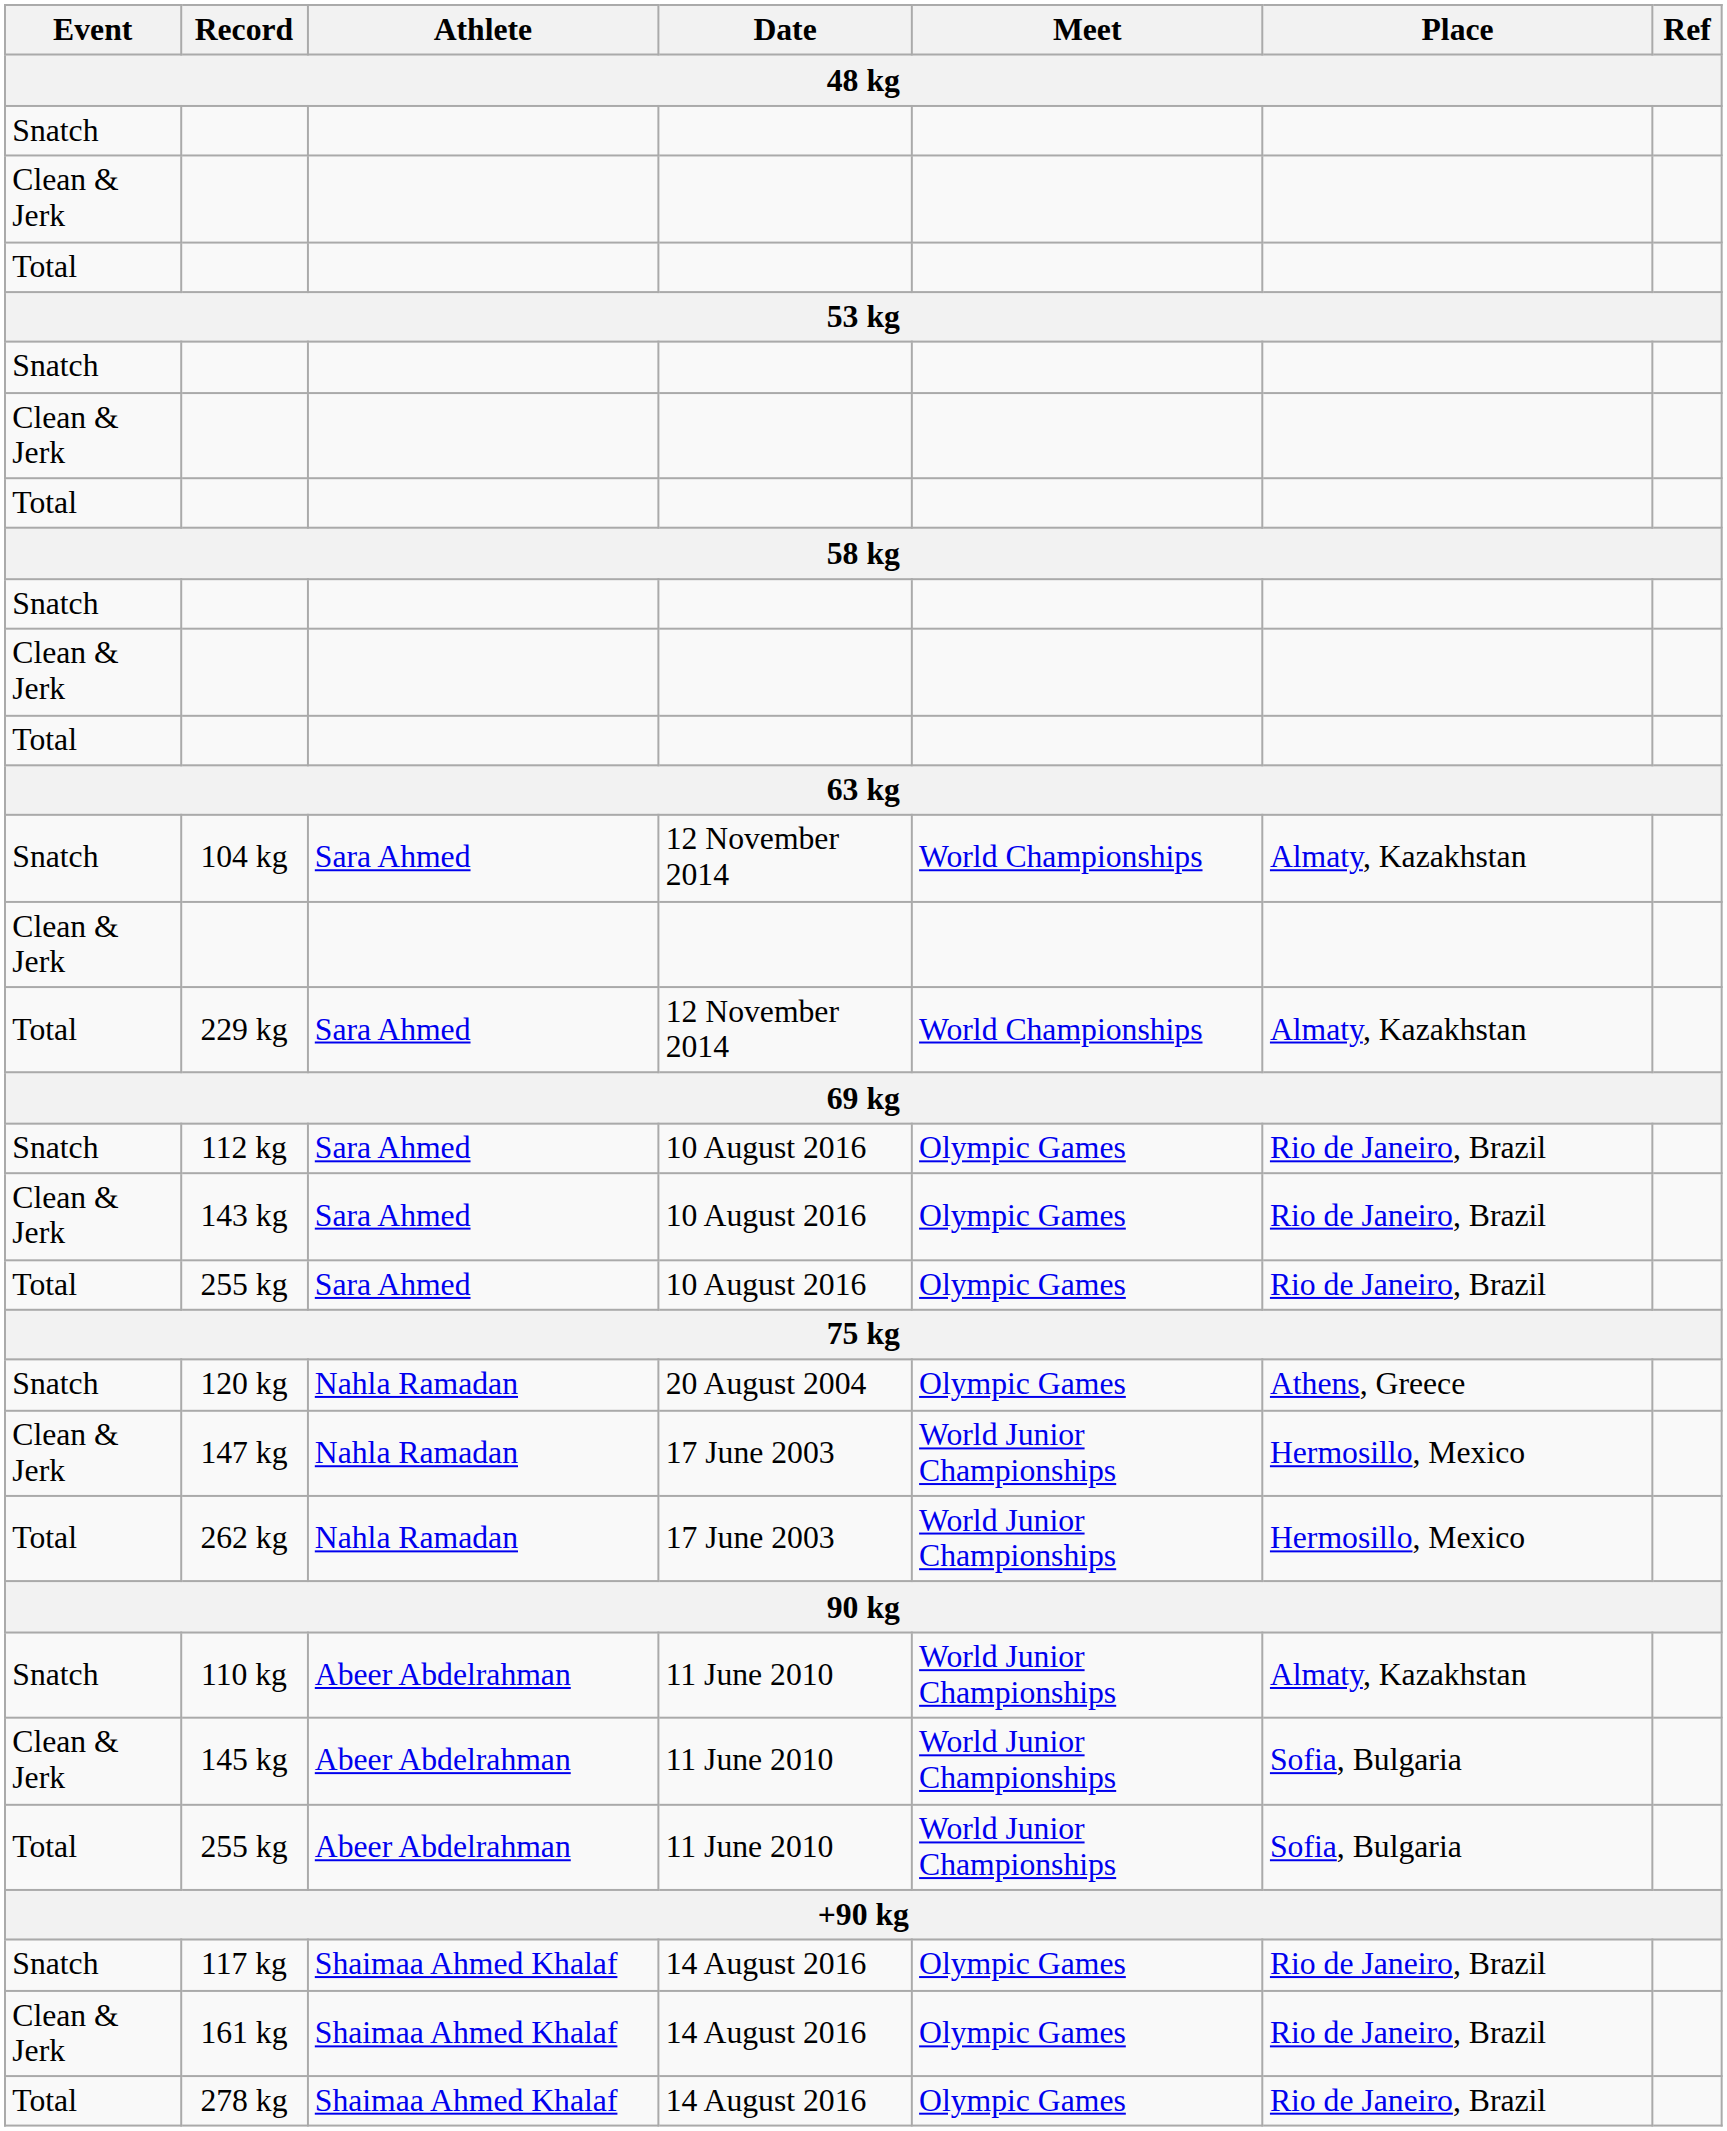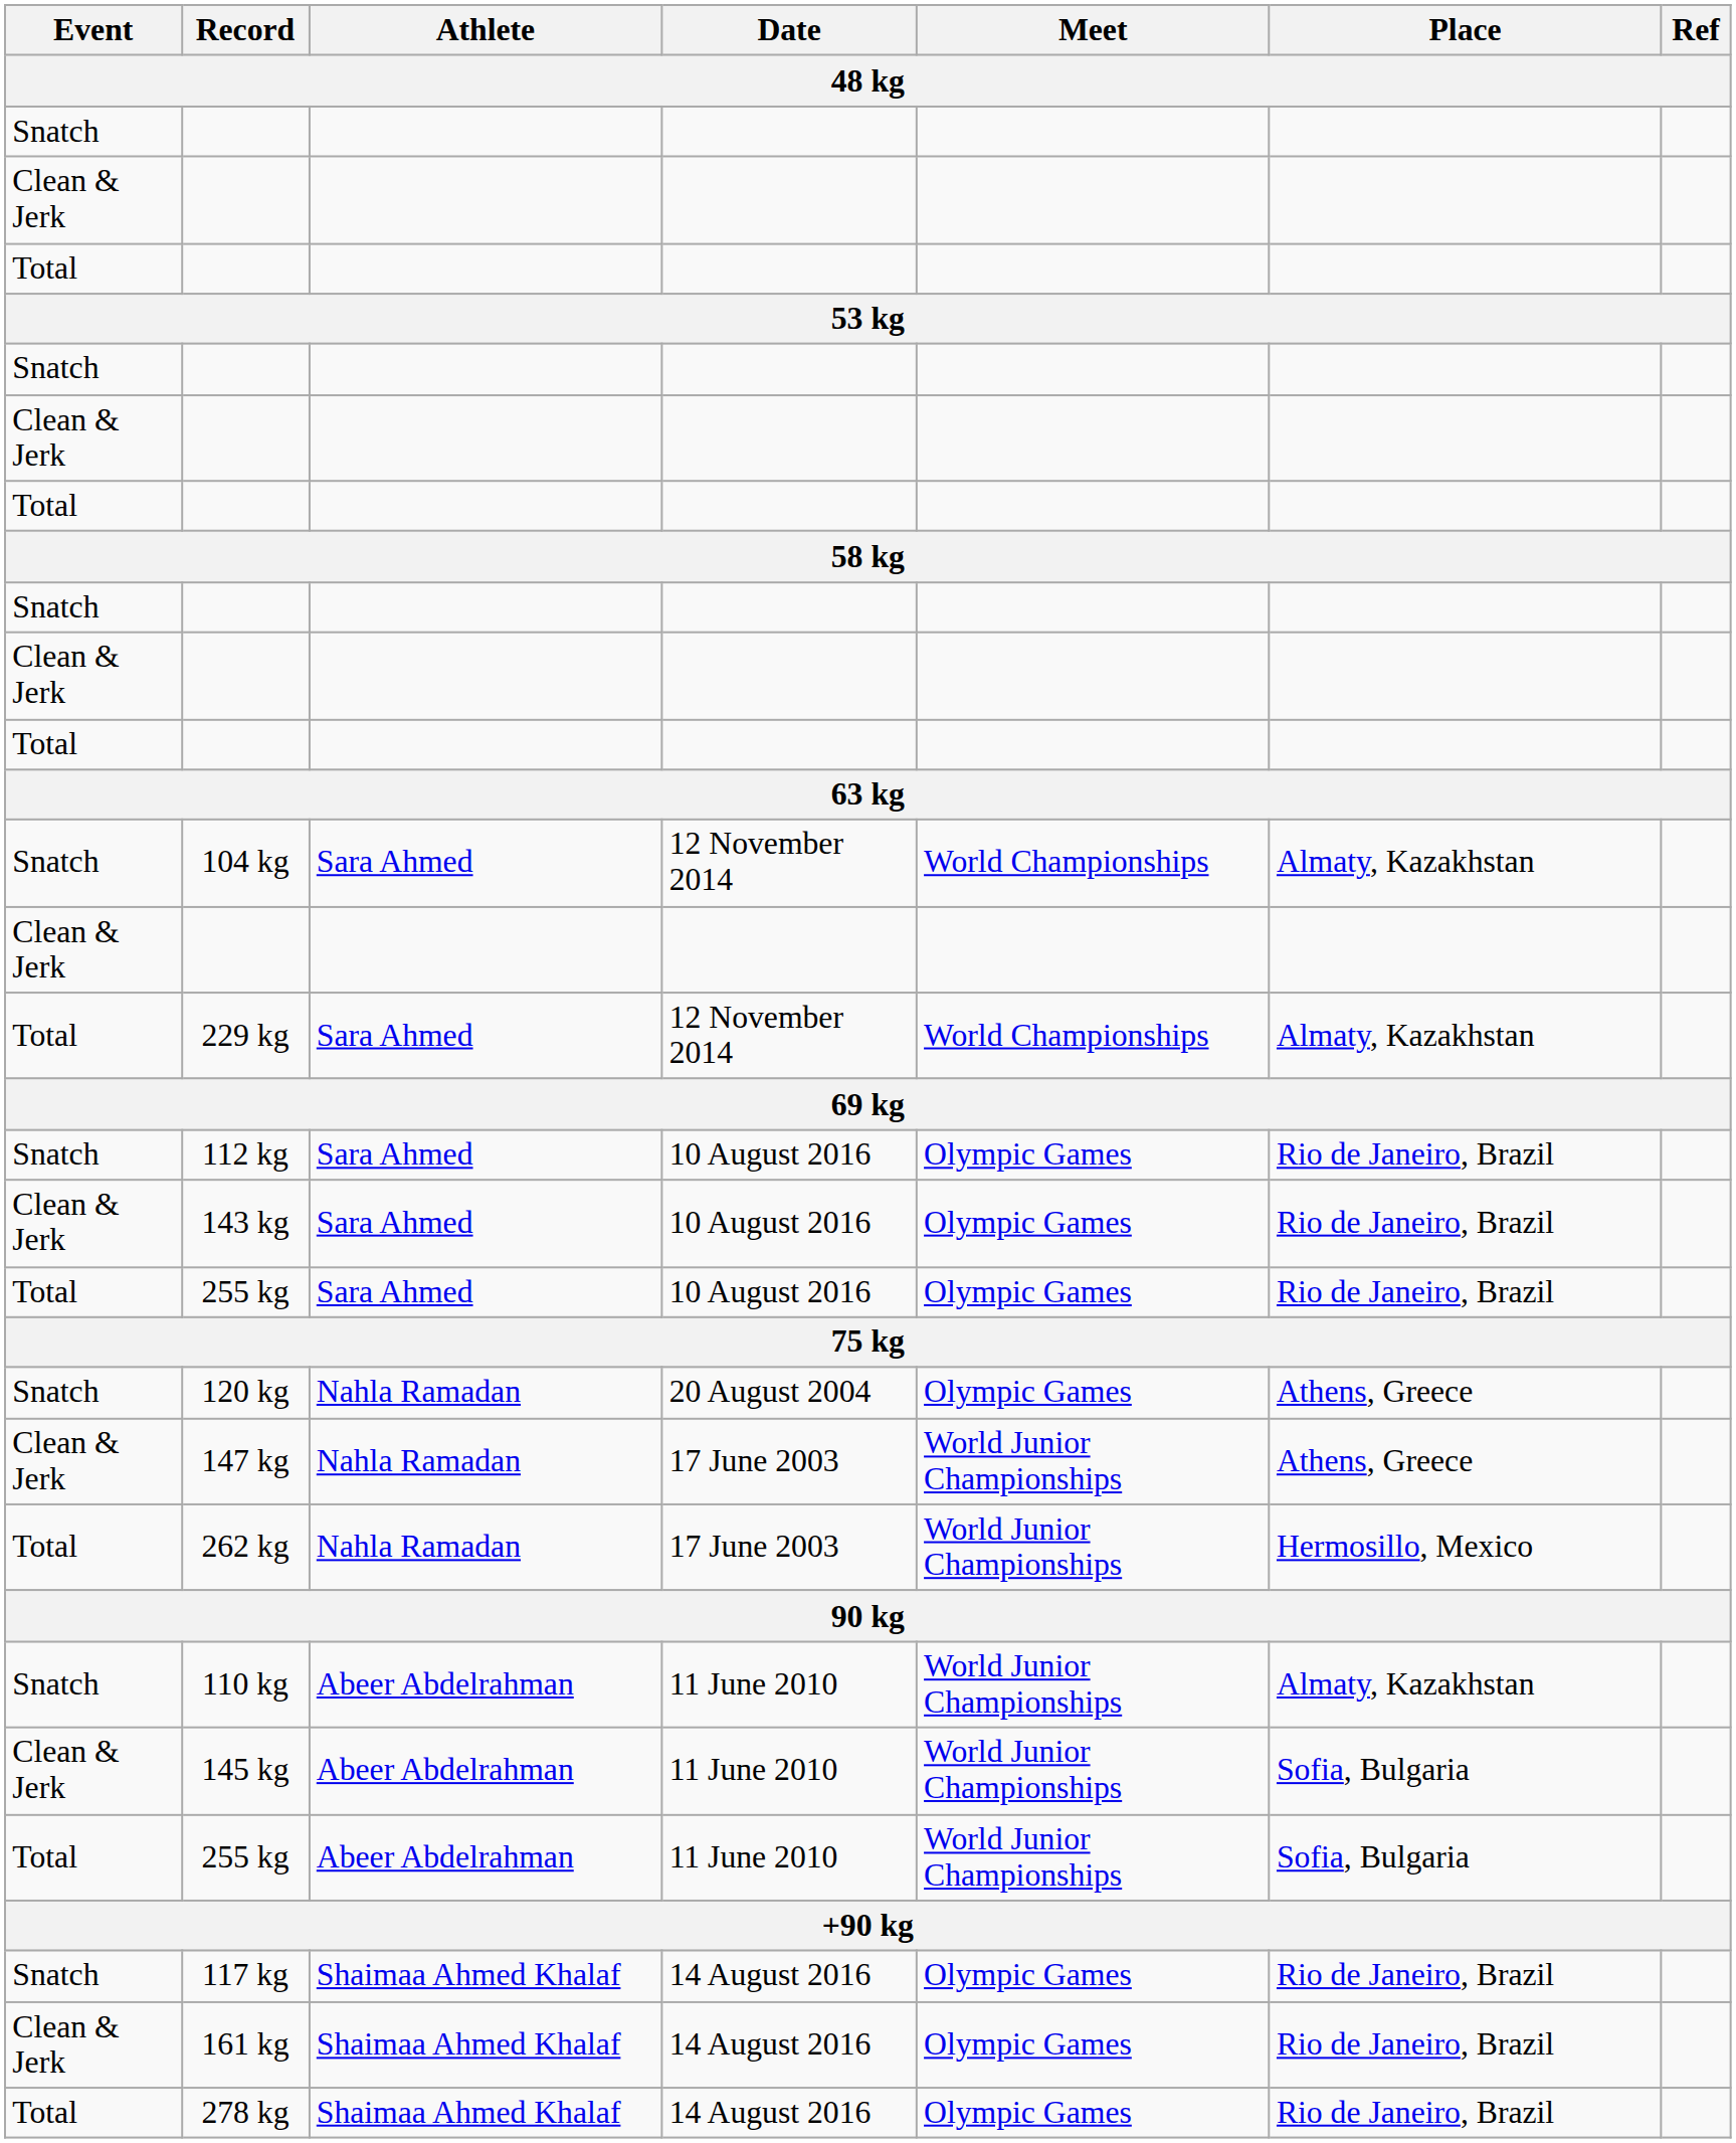 <table class="wikitable">
 <tr>
 <th width=9%>Event</th>
 <th width=6%>Record</th>
 <th width=18%>Athlete</th>
 <th width=13%>Date</th>
 <th width=18%>Meet</th>
 <th width=20%>Place</th>
 <th width=3%>Ref</th>
 </tr>
 <tr bgcolor="#DDDDDD">
 <th colspan="7">48 kg</th>
 </tr>
 <tr>
 <td>Snatch</td>
 <td></td>
 <td></td>
 <td></td>
 <td></td>
 <td></td>
 <td></td>
 </tr>
 <tr>
 <td>Clean & Jerk</td>
 <td></td>
 <td></td>
 <td></td>
 <td></td>
 <td></td>
 <td></td>
 </tr>
 <tr>
 <td>Total</td>
 <td></td>
 <td></td>
 <td></td>
 <td></td>
 <td></td>
 <td></td>
 </tr>
 <tr bgcolor="#DDDDDD">
 <th colspan="7">53 kg</th>
 </tr>
 <tr>
 <td>Snatch</td>
 <td></td>
 <td></td>
 <td></td>
 <td></td>
 <td></td>
 <td></td>
 </tr>
 <tr>
 <td>Clean & Jerk</td>
 <td></td>
 <td></td>
 <td></td>
 <td></td>
 <td></td>
 <td></td>
 </tr>
 <tr>
 <td>Total</td>
 <td></td>
 <td></td>
 <td></td>
 <td></td>
 <td></td>
 <td></td>
 </tr>
 <tr bgcolor="#DDDDDD">
 <th colspan="7">58 kg</th>
 </tr>
 <tr>
 <td>Snatch</td>
 <td></td>
 <td></td>
 <td></td>
 <td></td>
 <td></td>
 <td></td>
 </tr>
 <tr>
 <td>Clean & Jerk</td>
 <td></td>
 <td></td>
 <td></td>
 <td></td>
 <td></td>
 <td></td>
 </tr>
 <tr>
 <td>Total</td>
 <td></td>
 <td></td>
 <td></td>
 <td></td>
 <td></td>
 <td></td>
 </tr>
 <tr bgcolor="#DDDDDD">
 <th colspan="7">63 kg</th>
 </tr>
 <tr>
 <td>Snatch</td>
 <td align="center">104 kg</td>
 <td><a href='#'>Sara Ahmed</a></td>
 <td>12 November 2014</td>
 <td><a href='#'>World Championships</a></td>
 <td><a href='#'>Almaty</a>, Kazakhstan</td>
 <td></td>
 </tr>
 <tr>
 <td>Clean & Jerk</td>
 <td></td>
 <td></td>
 <td></td>
 <td></td>
 <td></td>
 <td></td>
 </tr>
 <tr>
 <td>Total</td>
 <td align="center">229 kg</td>
 <td><a href='#'>Sara Ahmed</a></td>
 <td>12 November 2014</td>
 <td><a href='#'>World Championships</a></td>
 <td><a href='#'>Almaty</a>, Kazakhstan</td>
 <td></td>
 </tr>
 <tr bgcolor="#DDDDDD">
 <th colspan="7">69 kg</th>
 </tr>
 <tr>
 <td>Snatch</td>
 <td align="center">112 kg</td>
 <td><a href='#'>Sara Ahmed</a></td>
 <td>10 August 2016</td>
 <td><a href='#'>Olympic Games</a></td>
 <td><a href='#'>Rio de Janeiro</a>, Brazil</td>
 <td></td>
 </tr>
 <tr>
 <td>Clean & Jerk</td>
 <td align="center">143 kg</td>
 <td><a href='#'>Sara Ahmed</a></td>
 <td>10 August 2016</td>
 <td><a href='#'>Olympic Games</a></td>
 <td><a href='#'>Rio de Janeiro</a>, Brazil</td>
 <td></td>
 </tr>
 <tr>
 <td>Total</td>
 <td align="center">255 kg</td>
 <td><a href='#'>Sara Ahmed</a></td>
 <td>10 August 2016</td>
 <td><a href='#'>Olympic Games</a></td>
 <td><a href='#'>Rio de Janeiro</a>, Brazil</td>
 <td></td>
 </tr>
 <tr bgcolor="#DDDDDD">
 <th colspan="7">75 kg</th>
 </tr>
 <tr>
 <td>Snatch</td>
 <td align="center">120 kg</td>
 <td><a href='#'>Nahla Ramadan</a></td>
 <td>20 August 2004</td>
 <td><a href='#'>Olympic Games</a></td>
 <td><a href='#'>Athens</a>, Greece</td>
 <td></td>
 </tr>
 <tr>
 <td>Clean & Jerk</td>
 <td align="center">147 kg</td>
 <td><a href='#'>Nahla Ramadan</a></td>
 <td>17 June 2003</td>
 <td><a href='#'>World Junior Championships</a></td>
-<td><a href='#'>Hermosillo</a>, Mexico</td>
+<td><a href='#'>Athens</a>, Greece</td>
 <td></td>
 </tr>
 <tr>
 <td>Total</td>
 <td align="center">262 kg</td>
 <td><a href='#'>Nahla Ramadan</a></td>
 <td>17 June 2003</td>
 <td><a href='#'>World Junior Championships</a></td>
 <td><a href='#'>Hermosillo</a>, Mexico</td>
 <td></td>
 </tr>
 <tr bgcolor="#DDDDDD">
 <th colspan="8">90 kg</th>
 </tr>
 <tr>
 <td>Snatch</td>
 <td align="center">110 kg</td>
 <td><a href='#'>Abeer Abdelrahman</a></td>
 <td>11 June 2010</td>
 <td><a href='#'>World Junior Championships</a></td>
 <td><a href='#'>Almaty</a>, Kazakhstan</td>
 <td></td>
 </tr>
 <tr>
 <td>Clean & Jerk</td>
 <td align="center">145 kg</td>
 <td><a href='#'>Abeer Abdelrahman</a></td>
 <td>11 June 2010</td>
 <td><a href='#'>World Junior Championships</a></td>
 <td><a href='#'>Sofia</a>, Bulgaria</td>
 <td></td>
 </tr>
 <tr>
 <td>Total</td>
 <td align="center">255 kg</td>
 <td><a href='#'>Abeer Abdelrahman</a></td>
 <td>11 June 2010</td>
 <td><a href='#'>World Junior Championships</a></td>
 <td><a href='#'>Sofia</a>, Bulgaria</td>
 <td></td>
 </tr>
 <tr bgcolor="#DDDDDD">
 <th colspan="7">+90 kg</th>
 </tr>
 <tr>
 <td>Snatch</td>
 <td align="center">117 kg</td>
 <td><a href='#'>Shaimaa Ahmed Khalaf</a></td>
 <td>14 August 2016</td>
 <td><a href='#'>Olympic Games</a></td>
 <td><a href='#'>Rio de Janeiro</a>, Brazil</td>
 <td></td>
 </tr>
 <tr>
 <td>Clean & Jerk</td>
 <td align="center">161 kg</td>
 <td><a href='#'>Shaimaa Ahmed Khalaf</a></td>
 <td>14 August 2016</td>
 <td><a href='#'>Olympic Games</a></td>
 <td><a href='#'>Rio de Janeiro</a>, Brazil</td>
 <td></td>
 </tr>
 <tr>
 <td>Total</td>
 <td align="center">278 kg</td>
 <td><a href='#'>Shaimaa Ahmed Khalaf</a></td>
 <td>14 August 2016</td>
 <td><a href='#'>Olympic Games</a></td>
 <td><a href='#'>Rio de Janeiro</a>, Brazil</td>
 <td></td>
 </tr>
 </table>
